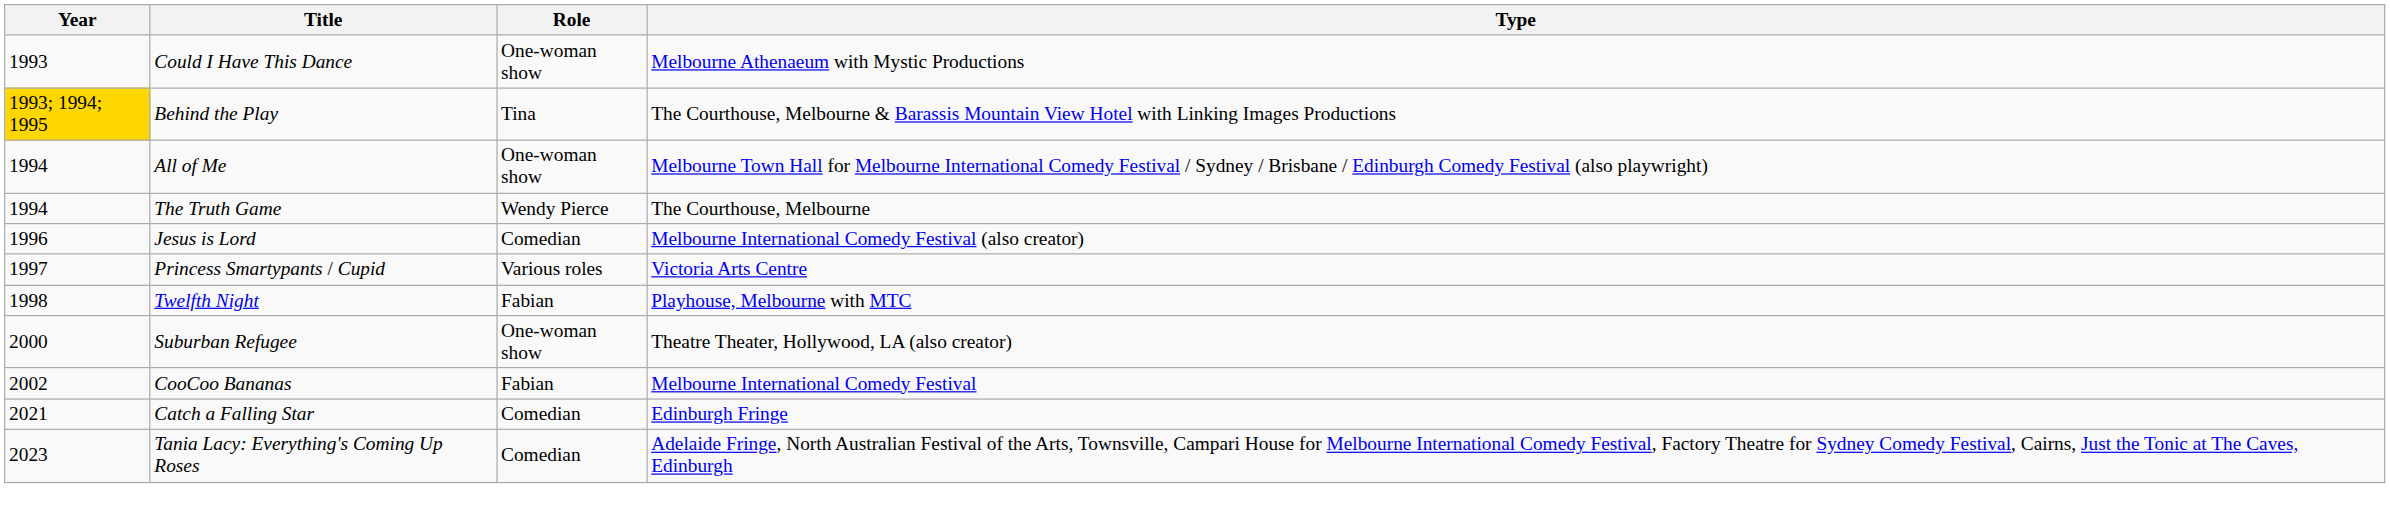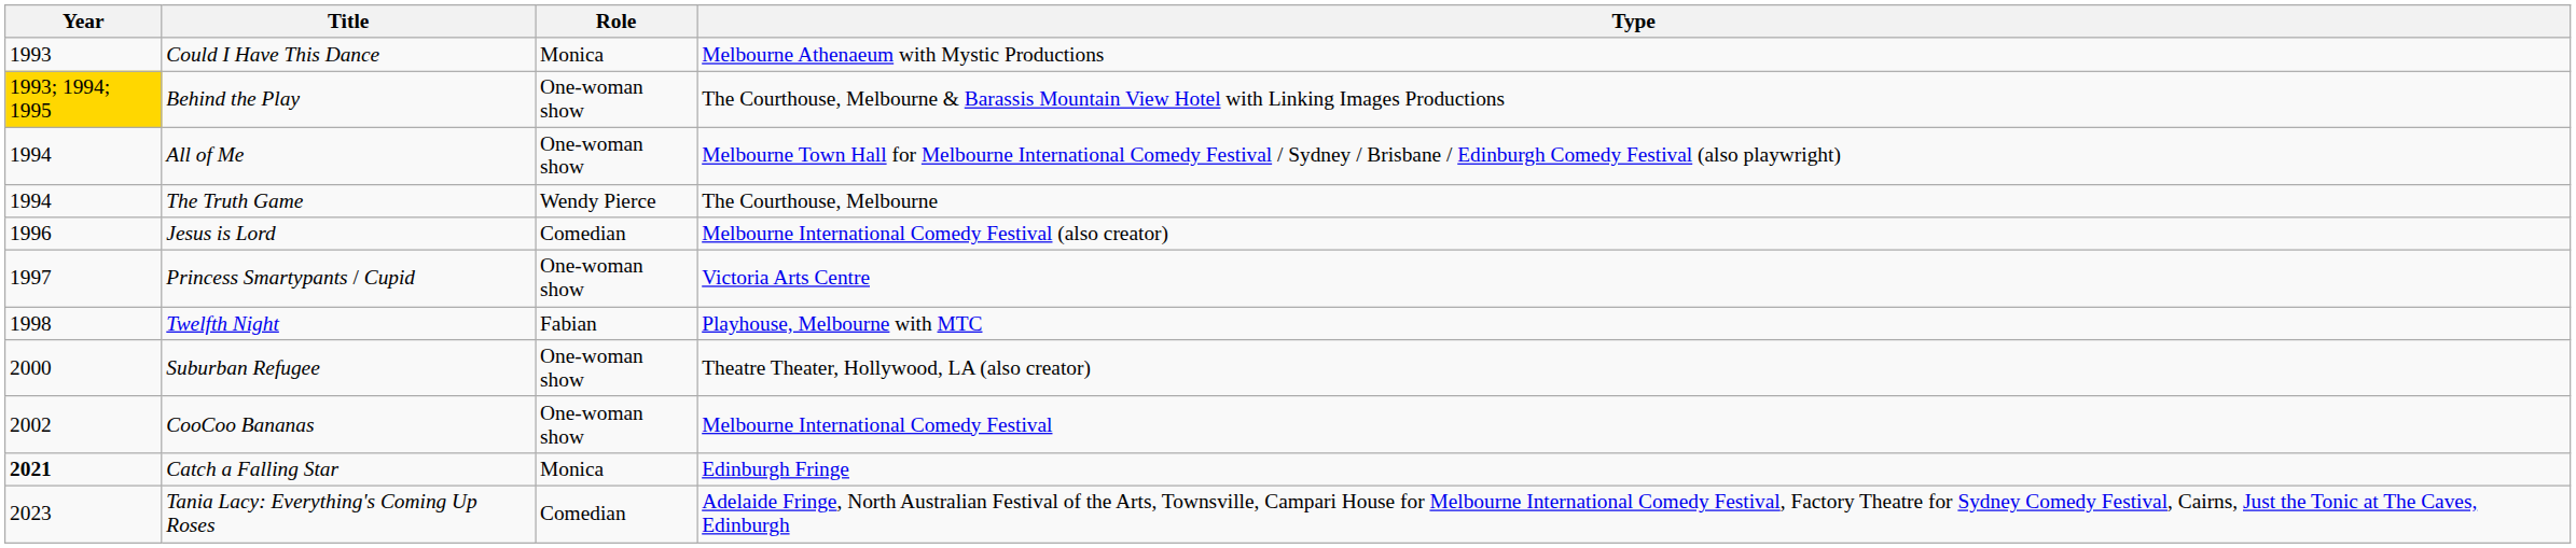 <table class=wikitable>
 <tr>
 <th>Year</th>
 <th>Title</th>
 <th>Role</th>
 <th>Type</th>
 </tr>
 <tr>
 <td>1993</td>
 <td><em>Could I Have This Dance</em></td>
-<td>One-woman show</td>
+<td>Monica</td>
 <td><a href='#'>Melbourne Athenaeum</a> with Mystic Productions</td>
 </tr>
 <tr>
 <td style="background: gold;">1993; 1994; 1995</td>
 <td><em>Behind the Play</em></td>
-<td>Tina</td>
+<td>One-woman show</td>
 <td>The Courthouse, Melbourne & <a href='#'>Barassis Mountain View Hotel</a> with Linking Images Productions</td>
 </tr>
 <tr>
 <td>1994</td>
 <td><em>All of Me</em></td>
 <td>One-woman show</td>
 <td><a href='#'>Melbourne Town Hall</a> for <a href='#'>Melbourne International Comedy Festival</a> / Sydney / Brisbane / <a href='#'>Edinburgh Comedy Festival</a> (also playwright)</td>
 </tr>
 <tr>
 <td>1994</td>
 <td><em>The Truth Game</em></td>
 <td>Wendy Pierce</td>
 <td>The Courthouse, Melbourne</td>
 </tr>
 <tr>
 <td>1996</td>
 <td><em>Jesus is Lord</em></td>
 <td>Comedian</td>
 <td><a href='#'>Melbourne International Comedy Festival</a> (also creator)</td>
 </tr>
 <tr>
 <td>1997</td>
 <td><em>Princess Smartypants</em> / <em>Cupid</em></td>
-<td>Various  roles</td>
+<td>One-woman show</td>
 <td><a href='#'>Victoria Arts Centre</a></td>
 </tr>
 <tr>
 <td>1998</td>
 <td><em><a href='#'>Twelfth Night</a></em></td>
 <td>Fabian</td>
 <td><a href='#'>Playhouse, Melbourne</a> with <a href='#'>MTC</a></td>
 </tr>
 <tr>
 <td>2000</td>
 <td><em>Suburban Refugee</em></td>
 <td>One-woman show</td>
 <td>Theatre Theater, Hollywood, LA (also creator)</td>
 </tr>
 <tr>
 <td>2002</td>
 <td><em>CooCoo Bananas</em></td>
-<td>Fabian</td>
+<td>One-woman show</td>
 <td><a href='#'>Melbourne International Comedy Festival</a></td>
 </tr>
 <tr>
-<td>2021</td>
+<td><strong>2021</strong></td>
 <td><em>Catch a Falling Star</em></td>
-<td>Comedian</td>
+<td>Monica</td>
 <td><a href='#'>Edinburgh Fringe</a></td>
 </tr>
 <tr>
 <td>2023</td>
 <td><em>Tania Lacy: Everything's Coming Up Roses</em></td>
 <td>Comedian</td>
 <td><a href='#'>Adelaide Fringe</a>, North Australian Festival of the Arts, Townsville, Campari House for <a href='#'>Melbourne International Comedy Festival</a>, Factory Theatre for <a href='#'>Sydney Comedy Festival</a>, Cairns, <a href='#'>Just the Tonic at The Caves, Edinburgh</a></td>
 </tr>
 </table>
